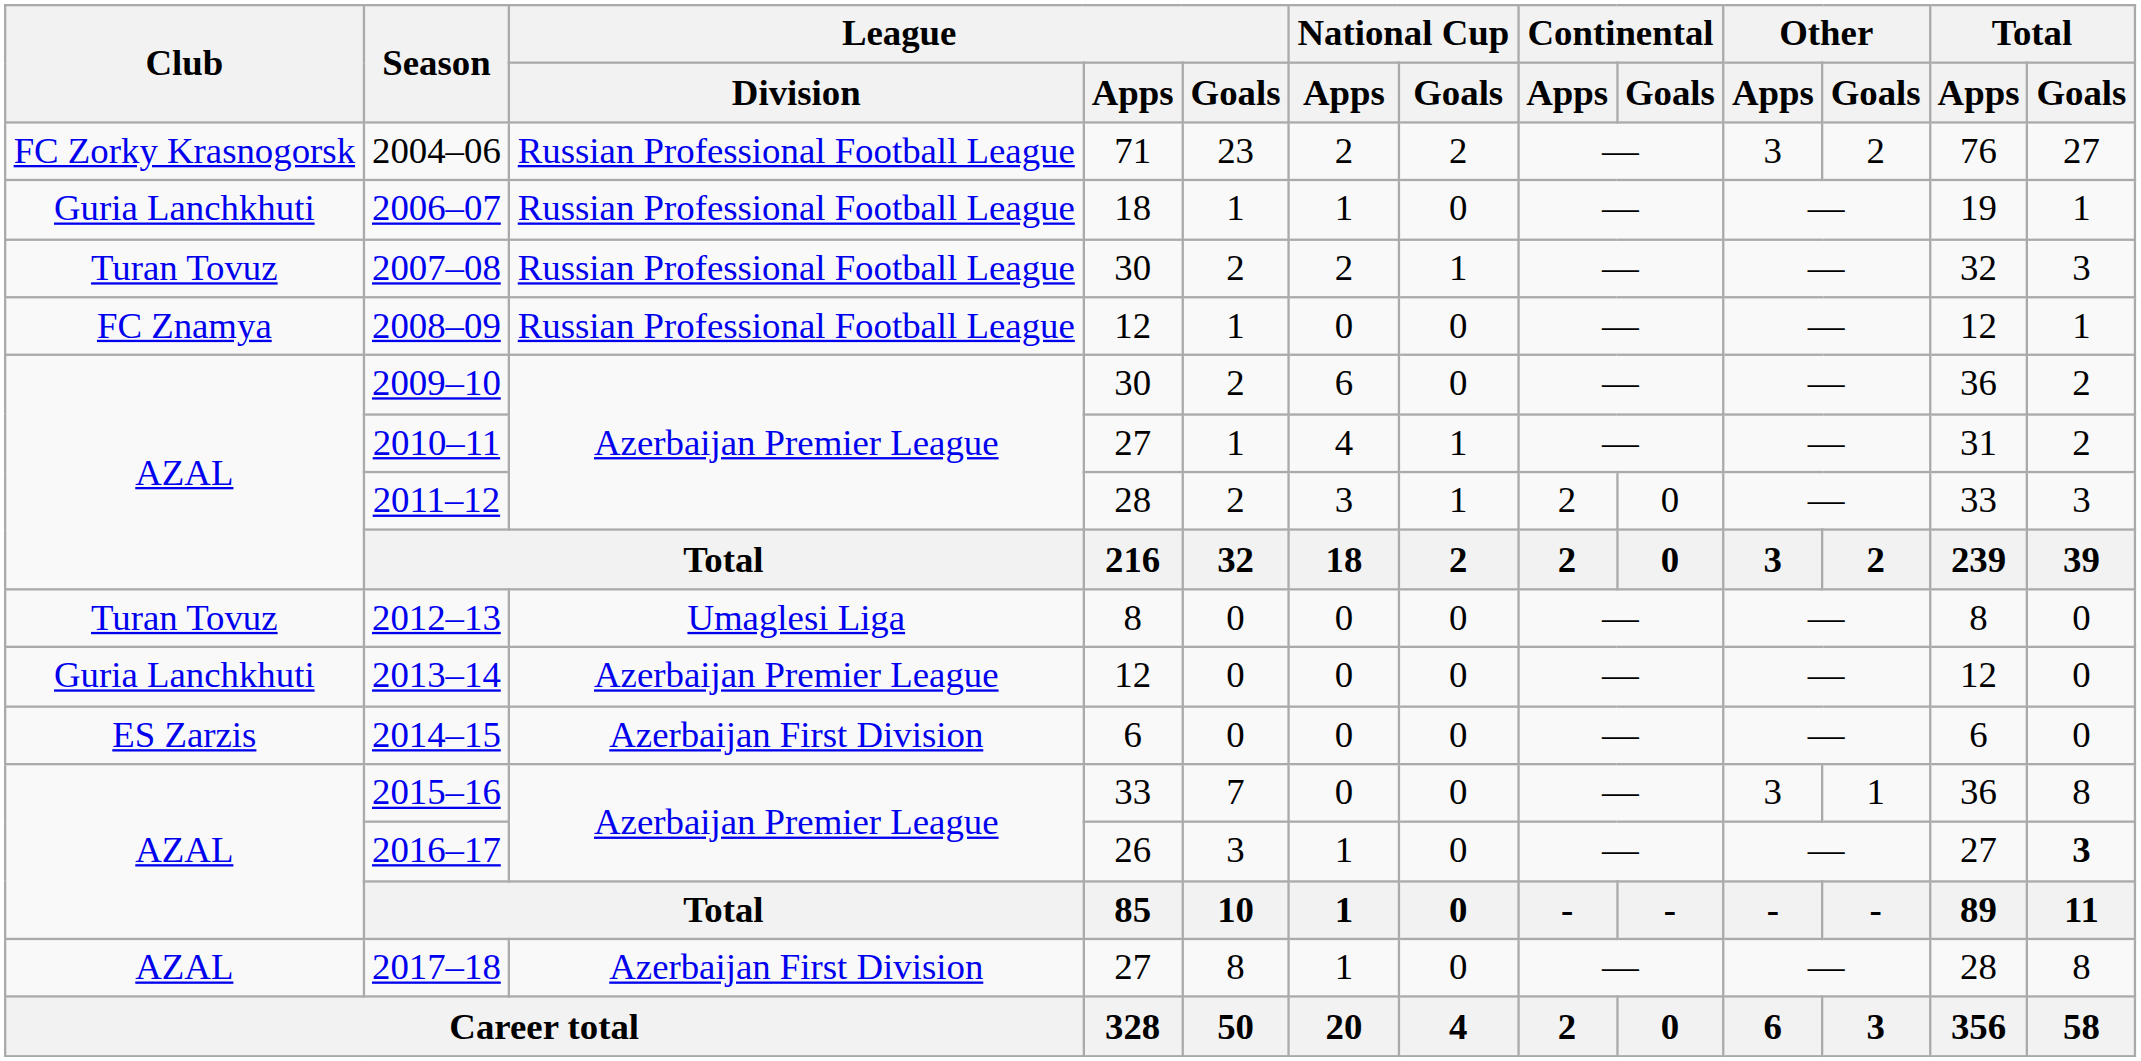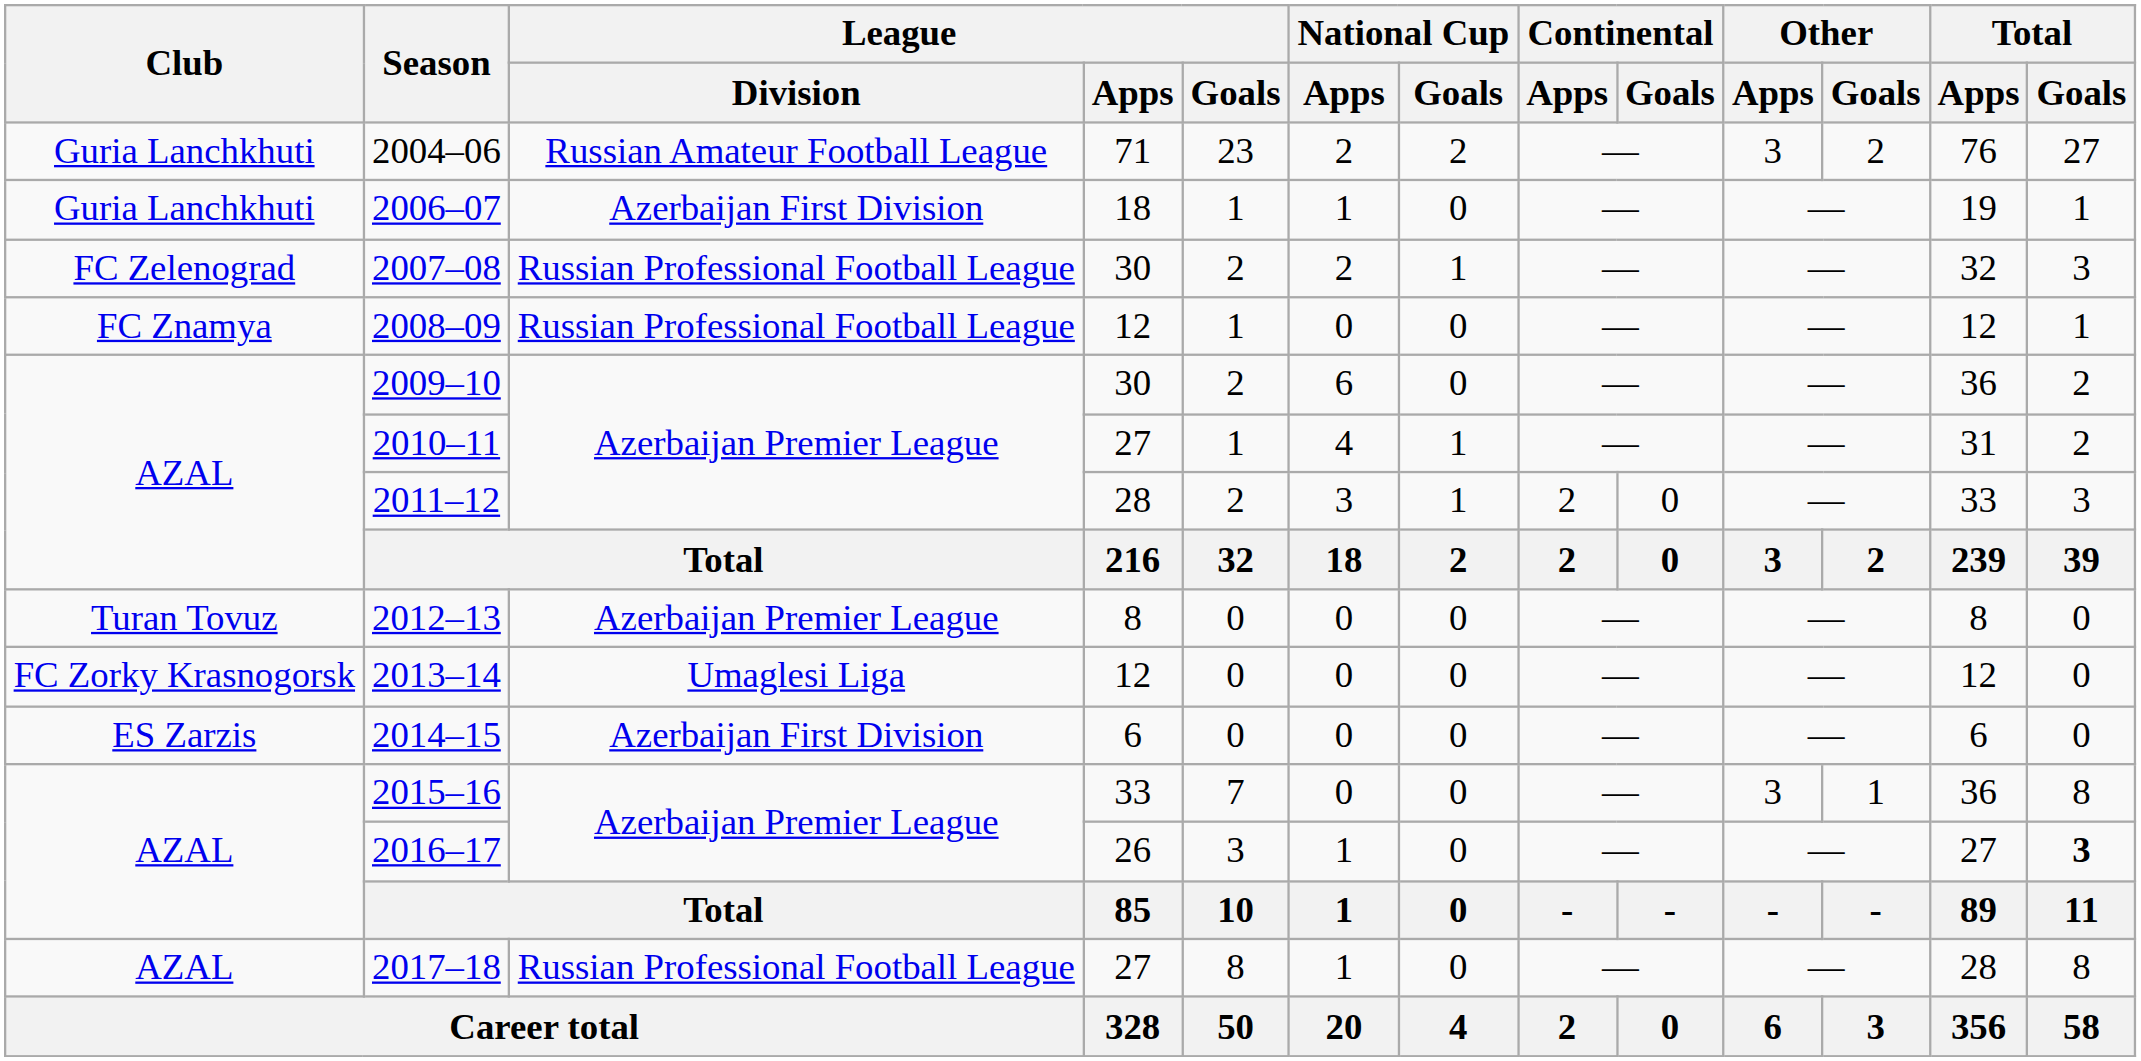 <table class="wikitable" style="text-align: center;">
 <tr>
 <th rowspan="2">Club</th>
 <th rowspan="2">Season</th>
 <th colspan="3">League</th>
 <th colspan="2">National Cup</th>
 <th colspan="2">Continental</th>
 <th colspan="2">Other</th>
 <th colspan="2">Total</th>
 </tr>
 <tr>
 <th>Division</th>
 <th>Apps</th>
 <th>Goals</th>
 <th>Apps</th>
 <th>Goals</th>
 <th>Apps</th>
 <th>Goals</th>
 <th>Apps</th>
 <th>Goals</th>
 <th>Apps</th>
 <th>Goals</th>
 </tr>
 <tr>
-<td valign="center"><a href='#'>FC Zorky Krasnogorsk</a></td>
+<td valign="center"><a href='#'>Guria Lanchkhuti</a></td>
 <td>2004–06</td>
-<td><a href='#'>Russian Professional Football League</a></td>
+<td><a href='#'>Russian Amateur Football League</a></td>
 <td>71</td>
 <td>23</td>
 <td>2</td>
 <td>2</td>
 <td colspan="2">—</td>
 <td>3</td>
 <td>2</td>
 <td>76</td>
 <td>27</td>
 </tr>
 <tr>
 <td valign="center"><a href='#'>Guria Lanchkhuti</a></td>
 <td><a href='#'>2006–07</a></td>
-<td><a href='#'>Russian Professional Football League</a></td>
+<td><a href='#'>Azerbaijan First Division</a></td>
 <td>18</td>
 <td>1</td>
 <td>1</td>
 <td>0</td>
 <td colspan="2">—</td>
 <td colspan="2">—</td>
 <td>19</td>
 <td>1</td>
 </tr>
 <tr>
-<td valign="center"><a href='#'>Turan Tovuz</a></td>
+<td valign="center"><a href='#'>FC Zelenograd</a></td>
 <td><a href='#'>2007–08</a></td>
 <td><a href='#'>Russian Professional Football League</a></td>
 <td>30</td>
 <td>2</td>
 <td>2</td>
 <td>1</td>
 <td colspan="2">—</td>
 <td colspan="2">—</td>
 <td>32</td>
 <td>3</td>
 </tr>
 <tr>
 <td valign="center"><a href='#'>FC Znamya</a></td>
 <td><a href='#'>2008–09</a></td>
 <td><a href='#'>Russian Professional Football League</a></td>
 <td>12</td>
 <td>1</td>
 <td>0</td>
 <td>0</td>
 <td colspan="2">—</td>
 <td colspan="2">—</td>
 <td>12</td>
 <td>1</td>
 </tr>
 <tr>
 <td rowspan="4" valign="center"><a href='#'>AZAL</a></td>
 <td><a href='#'>2009–10</a></td>
 <td rowspan="3" valign="center"><a href='#'>Azerbaijan Premier League</a></td>
 <td>30</td>
 <td>2</td>
 <td>6</td>
 <td>0</td>
 <td colspan="2">—</td>
 <td colspan="2">—</td>
 <td>36</td>
 <td>2</td>
 </tr>
 <tr>
 <td><a href='#'>2010–11</a></td>
 <td>27</td>
 <td>1</td>
 <td>4</td>
 <td>1</td>
 <td colspan="2">—</td>
 <td colspan="2">—</td>
 <td>31</td>
 <td>2</td>
 </tr>
 <tr>
 <td><a href='#'>2011–12</a></td>
 <td>28</td>
 <td>2</td>
 <td>3</td>
 <td>1</td>
 <td>2</td>
 <td>0</td>
 <td colspan="2">—</td>
 <td>33</td>
 <td>3</td>
 </tr>
 <tr>
 <th colspan="2">Total</th>
 <th>216</th>
 <th>32</th>
 <th>18</th>
 <th>2</th>
 <th>2</th>
 <th>0</th>
 <th>3</th>
 <th>2</th>
 <th>239</th>
 <th>39</th>
 </tr>
 <tr>
 <td valign="center"><a href='#'>Turan Tovuz</a></td>
 <td><a href='#'>2012–13</a></td>
-<td><a href='#'>Umaglesi Liga</a></td>
+<td><a href='#'>Azerbaijan Premier League</a></td>
 <td>8</td>
 <td>0</td>
 <td>0</td>
 <td>0</td>
 <td colspan="2">—</td>
 <td colspan="2">—</td>
 <td>8</td>
 <td>0</td>
 </tr>
 <tr>
-<td valign="center"><a href='#'>Guria Lanchkhuti</a></td>
+<td valign="center"><a href='#'>FC Zorky Krasnogorsk</a></td>
 <td><a href='#'>2013–14</a></td>
-<td><a href='#'>Azerbaijan Premier League</a></td>
+<td><a href='#'>Umaglesi Liga</a></td>
 <td>12</td>
 <td>0</td>
 <td>0</td>
 <td>0</td>
 <td colspan="2">—</td>
 <td colspan="2">—</td>
 <td>12</td>
 <td>0</td>
 </tr>
 <tr>
 <td valign="center"><a href='#'>ES Zarzis</a></td>
 <td><a href='#'>2014–15</a></td>
 <td><a href='#'>Azerbaijan First Division</a></td>
 <td>6</td>
 <td>0</td>
 <td>0</td>
 <td>0</td>
 <td colspan="2">—</td>
 <td colspan="2">—</td>
 <td>6</td>
 <td>0</td>
 </tr>
 <tr>
 <td rowspan="3" valign="center"><a href='#'>AZAL</a></td>
 <td><a href='#'>2015–16</a></td>
 <td rowspan="2" valign="center"><a href='#'>Azerbaijan Premier League</a></td>
 <td>33</td>
 <td>7</td>
 <td>0</td>
 <td>0</td>
 <td colspan="2">—</td>
 <td>3</td>
 <td>1</td>
 <td>36</td>
 <td>8</td>
 </tr>
 <tr>
 <td><a href='#'>2016–17</a></td>
 <td>26</td>
 <td>3</td>
 <td>1</td>
 <td>0</td>
 <td colspan="2">—</td>
 <td colspan="2">—</td>
 <td>27</td>
 <td><strong>3</strong></td>
 </tr>
 <tr>
 <th colspan="2">Total</th>
 <th>85</th>
 <th>10</th>
 <th>1</th>
 <th>0</th>
 <th>-</th>
 <th>-</th>
 <th>-</th>
 <th>-</th>
 <th>89</th>
 <th>11</th>
 </tr>
 <tr>
 <td valign="center"><a href='#'>AZAL</a></td>
 <td><a href='#'>2017–18</a></td>
-<td><a href='#'>Azerbaijan First Division</a></td>
+<td><a href='#'>Russian Professional Football League</a></td>
 <td>27</td>
 <td>8</td>
 <td>1</td>
 <td>0</td>
 <td colspan="2">—</td>
 <td colspan="2">—</td>
 <td>28</td>
 <td>8</td>
 </tr>
 <tr>
 <th colspan="3">Career total</th>
 <th>328</th>
 <th>50</th>
 <th>20</th>
 <th>4</th>
 <th>2</th>
 <th>0</th>
 <th>6</th>
 <th>3</th>
 <th>356</th>
 <th>58</th>
 </tr>
 </table>
